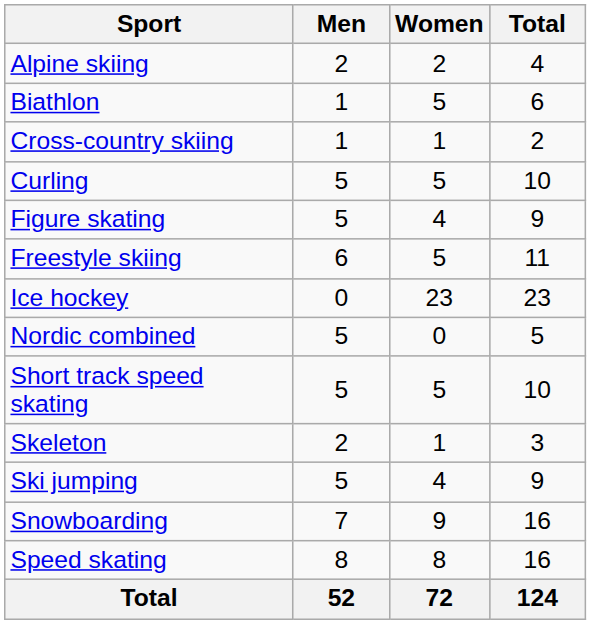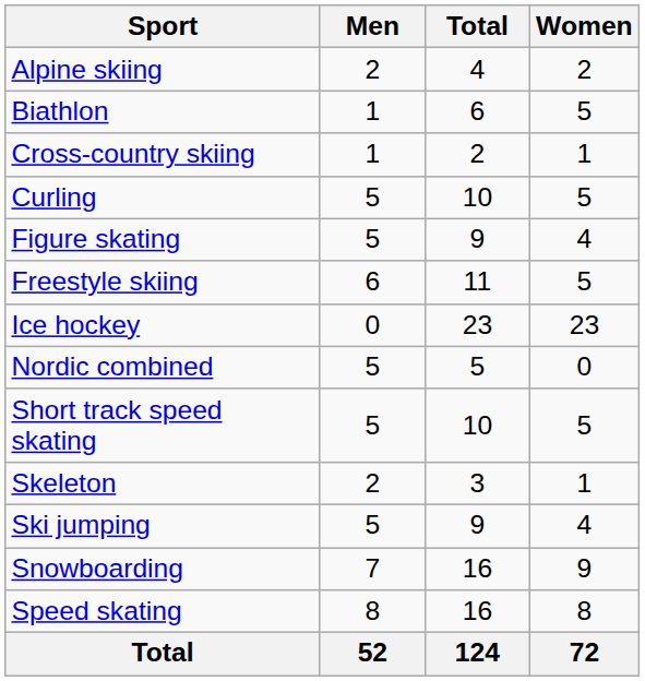 <table class="wikitable sortable" style="text-align:center;">
 <tr>
 <th width=180>Sport</th>
 <th width=55>Men</th>
+<th width=55>Total</th>
 <th width=55>Women</th>
-<th width=55>Total</th>
 </tr>
 <tr>
 <td align=left><a href='#'>Alpine skiing</a></td>
 <td>2</td>
+<td>4</td>
 <td>2</td>
-<td>4</td>
 </tr>
 <tr>
 <td align=left><a href='#'>Biathlon</a></td>
 <td>1</td>
+<td>6</td>
 <td>5</td>
-<td>6</td>
 </tr>
 <tr>
 <td align=left><a href='#'>Cross-country skiing</a></td>
 <td>1</td>
+<td>2</td>
 <td>1</td>
-<td>2</td>
 </tr>
 <tr>
 <td align=left><a href='#'>Curling</a></td>
 <td>5</td>
+<td>10</td>
 <td>5</td>
-<td>10</td>
 </tr>
 <tr>
 <td align=left><a href='#'>Figure skating</a></td>
 <td>5</td>
+<td>9</td>
 <td>4</td>
-<td>9</td>
 </tr>
 <tr>
 <td align=left><a href='#'>Freestyle skiing</a></td>
 <td>6</td>
+<td>11</td>
 <td>5</td>
-<td>11</td>
 </tr>
 <tr>
 <td align=left><a href='#'>Ice hockey</a></td>
 <td>0</td>
 <td>23</td>
 <td>23</td>
 </tr>
 <tr>
 <td align=left><a href='#'>Nordic combined</a></td>
 <td>5</td>
+<td>5</td>
 <td>0</td>
-<td>5</td>
 </tr>
 <tr>
 <td align=left><a href='#'>Short track speed skating</a></td>
 <td>5</td>
+<td>10</td>
 <td>5</td>
-<td>10</td>
 </tr>
 <tr>
 <td align=left><a href='#'>Skeleton</a></td>
 <td>2</td>
+<td>3</td>
 <td>1</td>
-<td>3</td>
 </tr>
 <tr>
 <td align=left><a href='#'>Ski jumping</a></td>
 <td>5</td>
+<td>9</td>
 <td>4</td>
-<td>9</td>
 </tr>
 <tr>
 <td align=left><a href='#'>Snowboarding</a></td>
 <td>7</td>
+<td>16</td>
 <td>9</td>
-<td>16</td>
 </tr>
 <tr>
 <td align=left><a href='#'>Speed skating</a></td>
 <td>8</td>
+<td>16</td>
 <td>8</td>
-<td>16</td>
 </tr>
 <tr>
 <th>Total</th>
 <th>52</th>
+<th>124</th>
 <th>72</th>
-<th>124</th>
 </tr>
 </table>
